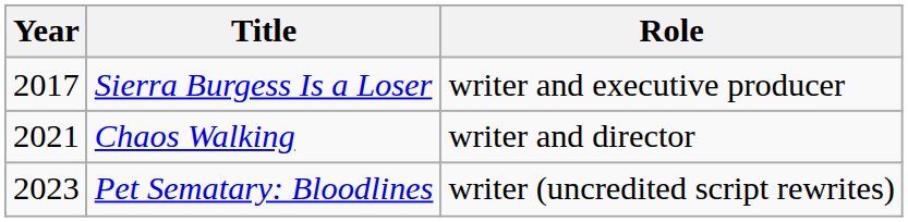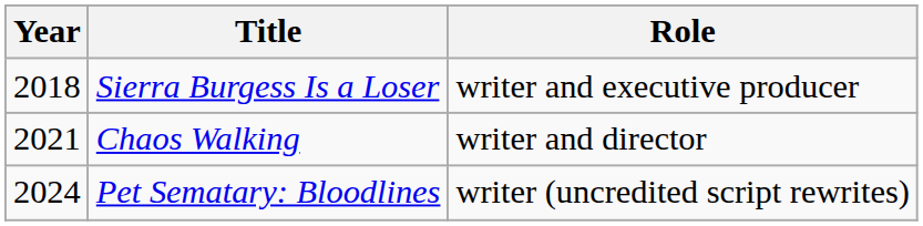 <table class="wikitable">
 <tr>
 <th>Year</th>
 <th>Title</th>
 <th>Role</th>
 </tr>
 <tr>
-<td>2017</td>
+<td>2018</td>
 <td><em><a href='#'>Sierra Burgess Is a Loser</a></em></td>
 <td>writer and executive producer</td>
 </tr>
 <tr>
 <td>2021</td>
 <td><em><a href='#'>Chaos Walking</a></em></td>
 <td>writer and director</td>
 </tr>
 <tr>
-<td>2023</td>
+<td>2024</td>
 <td><em><a href='#'>Pet Sematary: Bloodlines</a></em></td>
 <td>writer (uncredited script rewrites)</td>
 </tr>
 </table>
